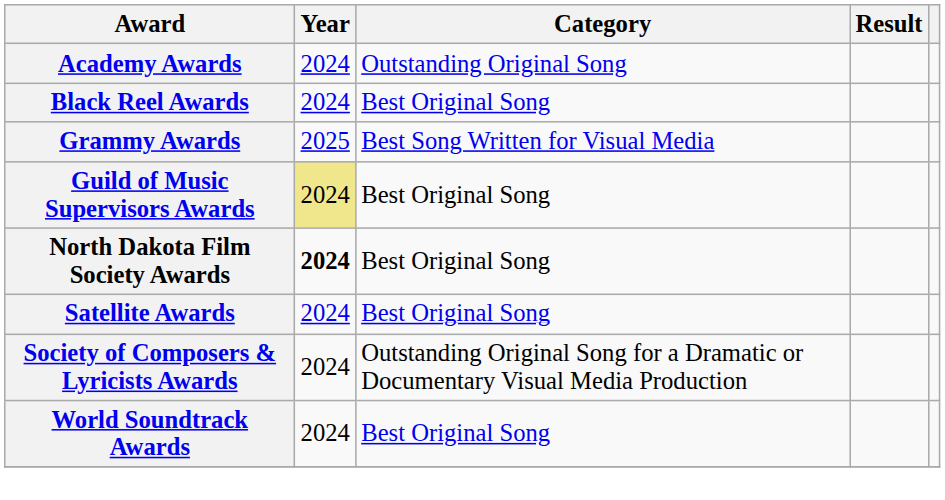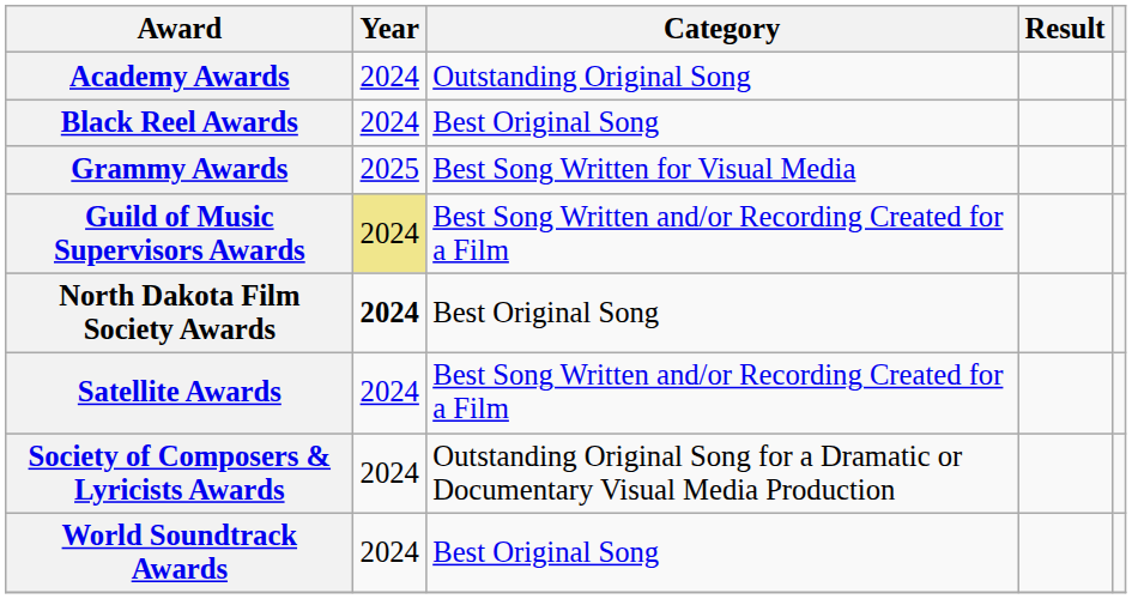 <table class="wikitable sortable plainrowheaders">
 <tr>
 <th scope="col">Award</th>
 <th scope="col">Year</th>
 <th scope="col">Category</th>
 <th scope="col">Result</th>
 <th scope="col" class="unsortable"></th>
 </tr>
 <tr>
 <th scope="row"><a href='#'>Academy Awards</a></th>
 <td><a href='#'>2024</a></td>
 <td><a href='#'>Outstanding Original Song</a></td>
 <td></td>
 <td style="text-align:center"></td>
 </tr>
 <tr>
 <th scope="row"><a href='#'>Black Reel Awards</a></th>
 <td><a href='#'>2024</a></td>
 <td><a href='#'>Best Original Song</a></td>
 <td></td>
 <td style="text-align:center"></td>
 </tr>
 <tr>
 <th scope="row"><a href='#'>Grammy Awards</a></th>
 <td><a href='#'>2025</a></td>
 <td><a href='#'>Best Song Written for Visual Media</a></td>
 <td></td>
 <td style="text-align:center"></td>
 </tr>
 <tr>
 <th scope="row"><a href='#'>Guild of Music Supervisors Awards</a></th>
 <td style="background: khaki;">2024</td>
-<td>Best Original Song</td>
+<td><a href='#'>Best Song Written and/or Recording Created for a Film</a></td>
 <td></td>
 <td style="text-align:center"></td>
 </tr>
 <tr>
 <th scope="row">North Dakota Film Society Awards</th>
 <td><strong>2024</strong></td>
 <td>Best Original Song</td>
 <td></td>
 <td style="text-align:center"></td>
 </tr>
 <tr>
 <th scope="row"><a href='#'>Satellite Awards</a></th>
 <td><a href='#'>2024</a></td>
-<td><a href='#'>Best Original Song</a></td>
+<td><a href='#'>Best Song Written and/or Recording Created for a Film</a></td>
 <td></td>
 <td style="text-align:center"></td>
 </tr>
 <tr>
 <th scope="row"><a href='#'>Society of Composers & Lyricists Awards</a></th>
 <td>2024</td>
 <td>Outstanding Original Song for a Dramatic or Documentary Visual Media Production</td>
 <td></td>
 <td style="text-align:center"></td>
 </tr>
 <tr>
 <th scope="row"><a href='#'>World Soundtrack Awards</a></th>
 <td>2024</td>
 <td><a href='#'>Best Original Song</a></td>
 <td></td>
 <td style="text-align:center"></td>
 </tr>
 <tr>
 </tr>
 </table>
